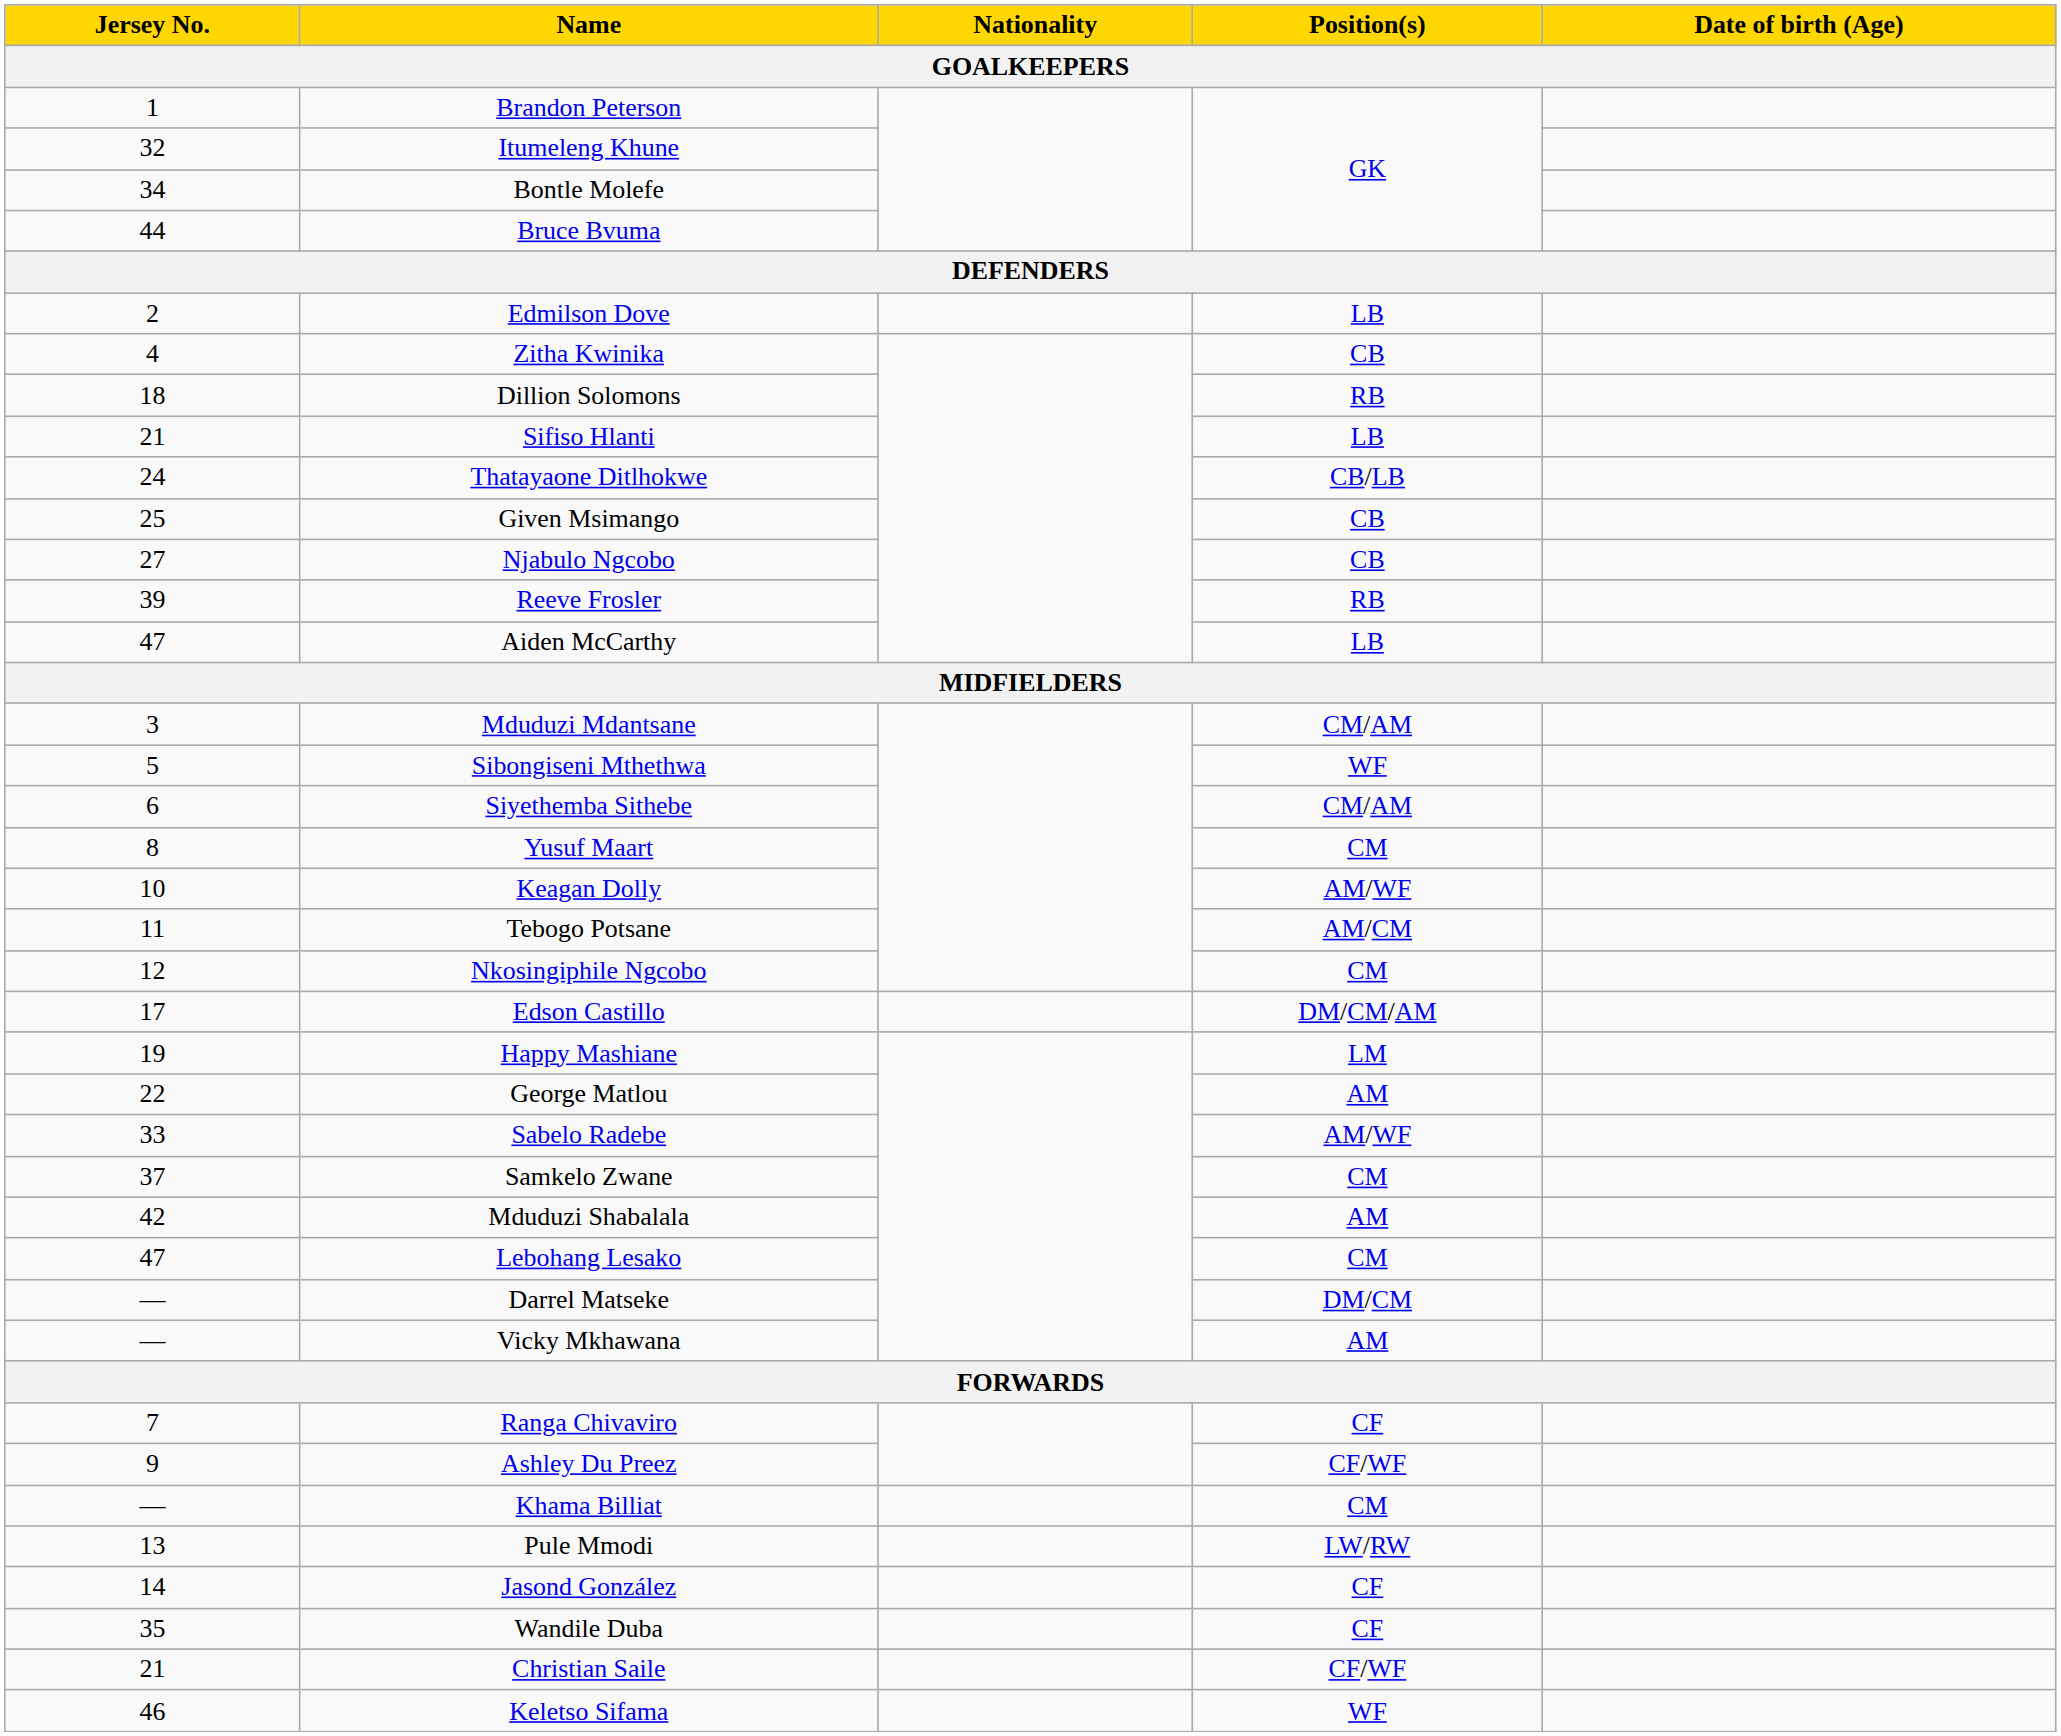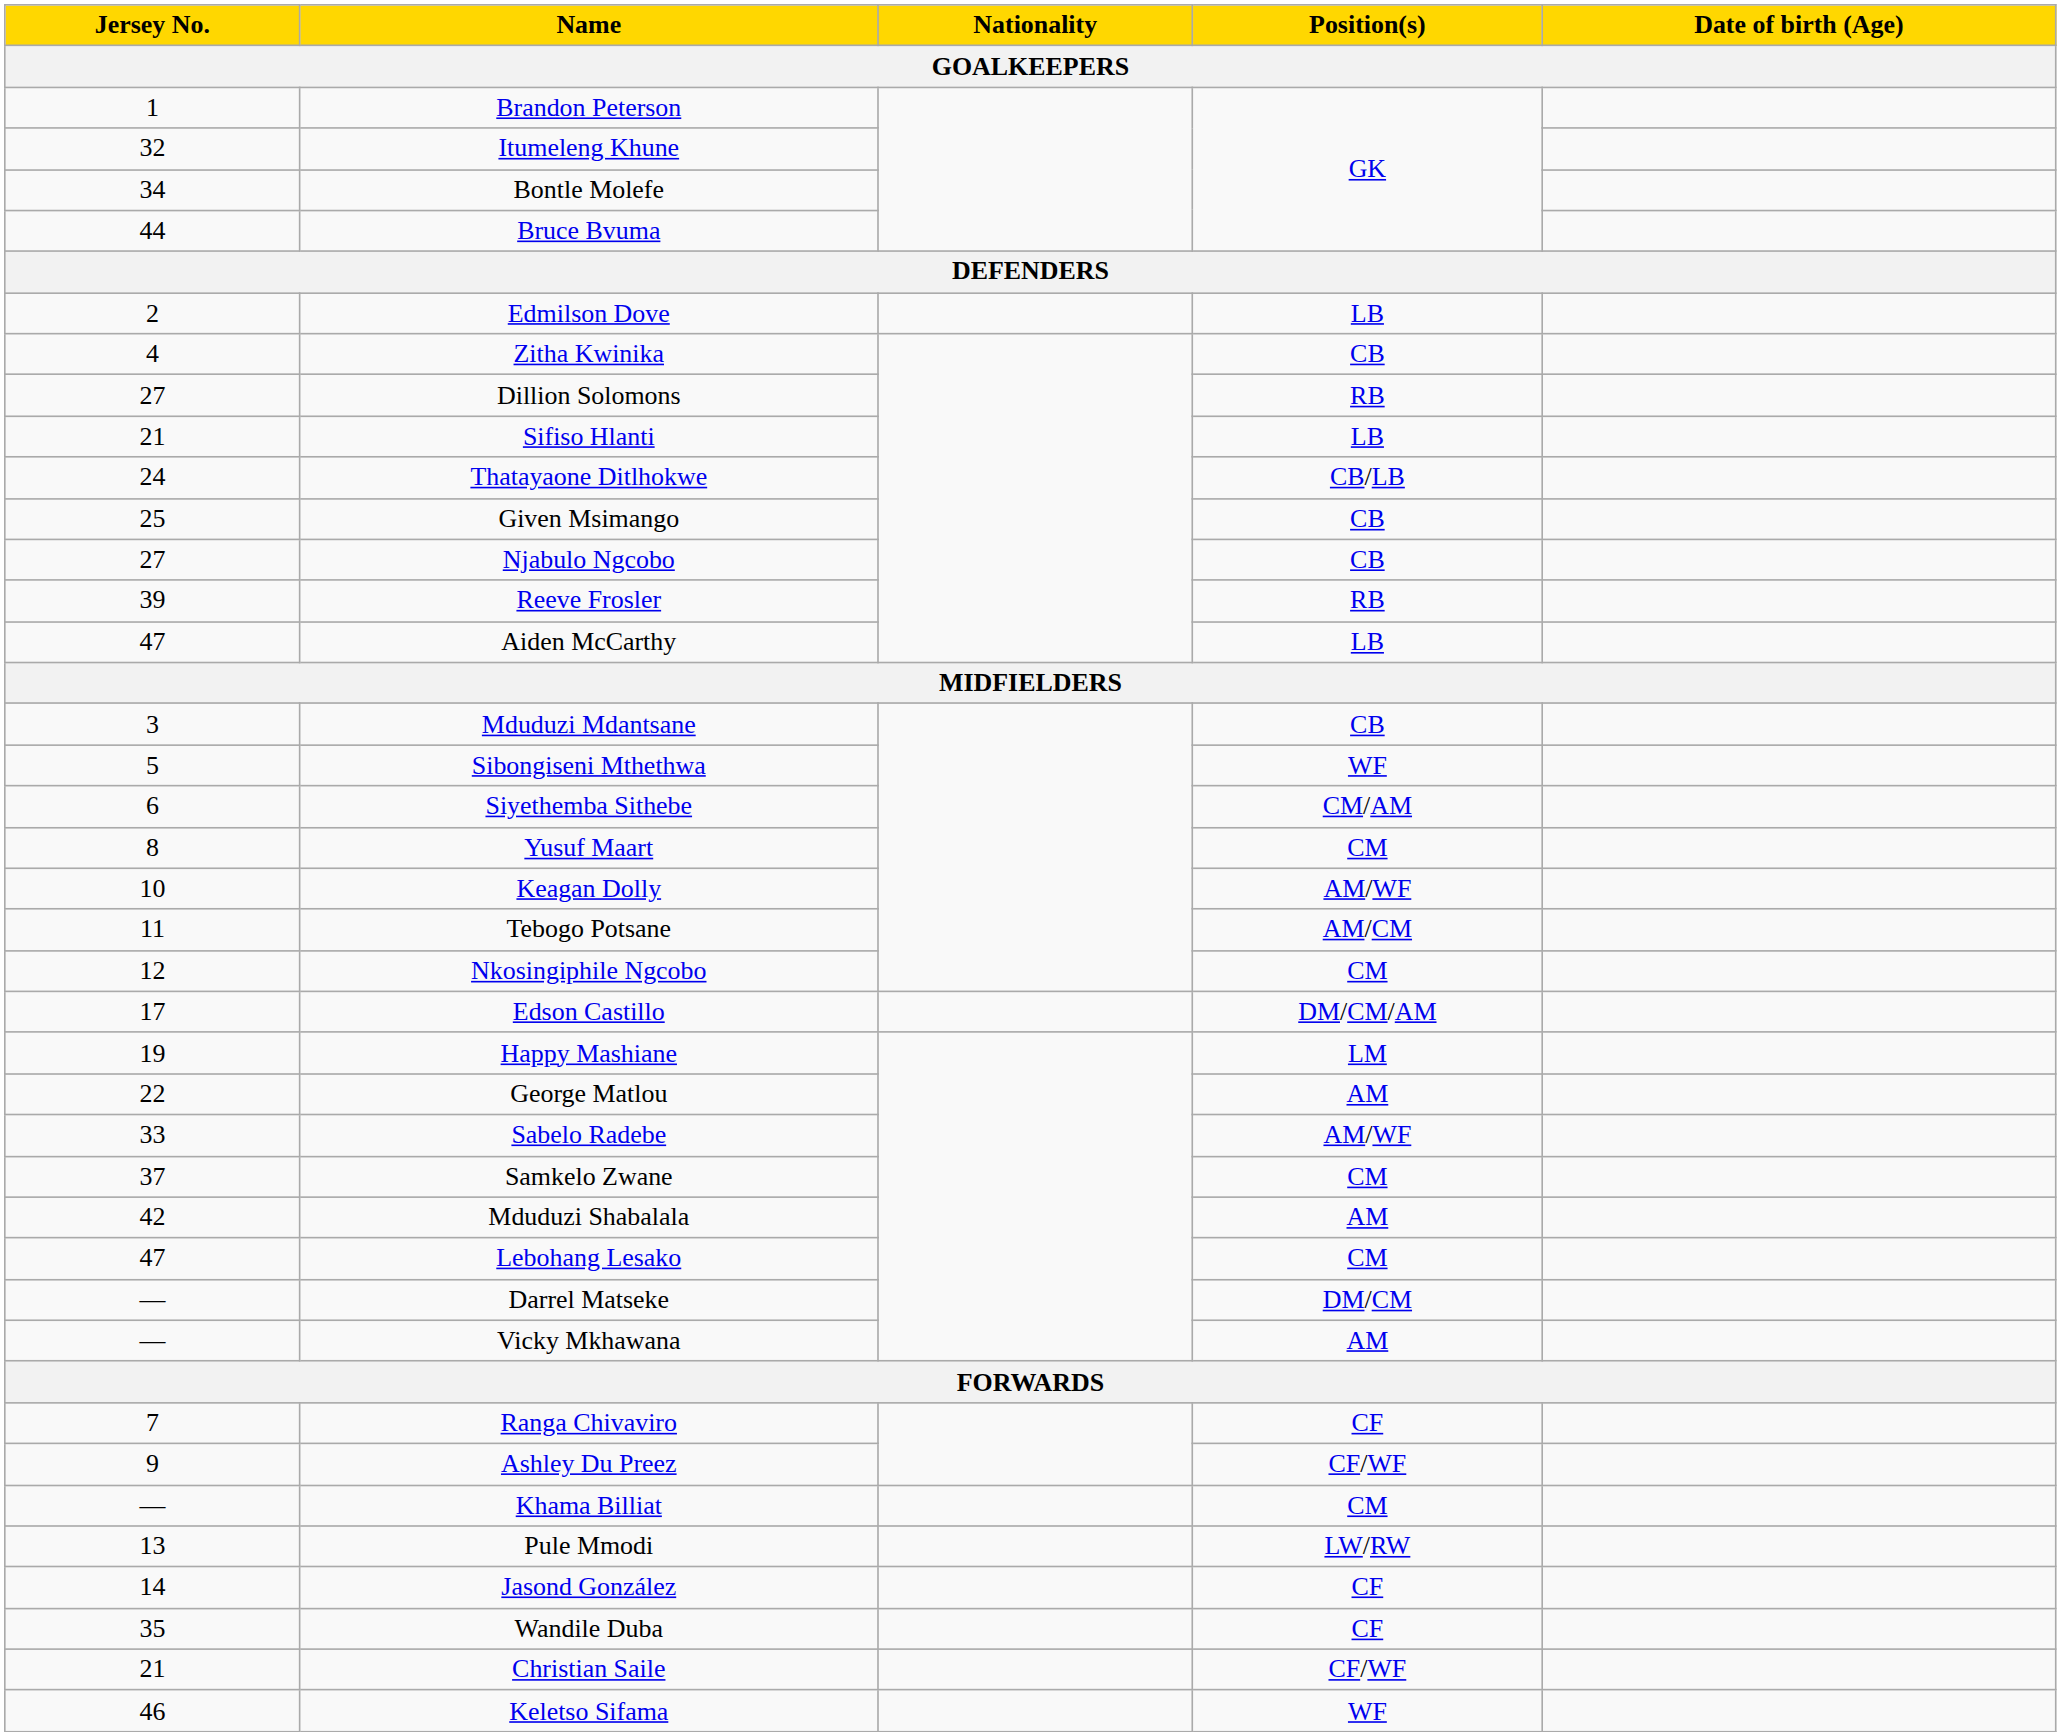 <table class="wikitable" style="text-align:center; width:80%;">
 <tr>
 <th style="background:#FFD700; color:black; text-align:center;">Jersey  No.</th>
 <th style="background:#FFD700; color:black; text-align:center;">Name</th>
 <th style="background:#FFD700; color:black; text-align:center;">Nationality</th>
 <th style="background:#FFD700; color:black; text-align:center;">Position(s)</th>
 <th style="background:#FFD700; color:black; text-align:center;">Date of birth (Age)</th>
 </tr>
 <tr>
 <th colspan="5">GOALKEEPERS</th>
 </tr>
 <tr>
 <td>1</td>
 <td><a href='#'>Brandon Peterson</a></td>
 <td rowspan="4"></td>
 <td rowspan="4"><a href='#'>GK</a></td>
 <td></td>
 </tr>
 <tr>
 <td>32</td>
 <td><a href='#'>Itumeleng Khune</a></td>
 <td></td>
 </tr>
 <tr>
 <td>34</td>
 <td>Bontle Molefe</td>
 <td></td>
 </tr>
 <tr>
 <td>44</td>
 <td><a href='#'>Bruce Bvuma</a></td>
 <td></td>
 </tr>
 <tr>
 <th colspan="5">DEFENDERS</th>
 </tr>
 <tr>
 <td>2</td>
 <td><a href='#'>Edmilson Dove</a></td>
 <td></td>
 <td><a href='#'>LB</a></td>
 <td></td>
 </tr>
 <tr>
 <td>4</td>
 <td><a href='#'>Zitha Kwinika</a></td>
 <td rowspan="8"></td>
 <td><a href='#'>CB</a></td>
 <td></td>
 </tr>
 <tr>
-<td>18</td>
+<td>27</td>
 <td>Dillion Solomons</td>
 <td><a href='#'>RB</a></td>
 <td></td>
 </tr>
 <tr>
 <td>21</td>
 <td><a href='#'>Sifiso Hlanti</a></td>
 <td><a href='#'>LB</a></td>
 <td></td>
 </tr>
 <tr>
 <td>24</td>
 <td><a href='#'>Thatayaone Ditlhokwe</a></td>
 <td><a href='#'>CB</a>/<a href='#'>LB</a></td>
 <td></td>
 </tr>
 <tr>
 <td>25</td>
 <td>Given Msimango</td>
 <td><a href='#'>CB</a></td>
 <td></td>
 </tr>
 <tr>
 <td>27</td>
 <td><a href='#'>Njabulo Ngcobo</a></td>
 <td><a href='#'>CB</a></td>
 <td></td>
 </tr>
 <tr>
 <td>39</td>
 <td><a href='#'>Reeve Frosler</a></td>
 <td><a href='#'>RB</a></td>
 <td></td>
 </tr>
 <tr>
 <td>47</td>
 <td>Aiden McCarthy</td>
 <td><a href='#'>LB</a></td>
 <td></td>
 </tr>
 <tr>
 <th colspan="5">MIDFIELDERS</th>
 </tr>
 <tr>
 <td>3</td>
 <td><a href='#'>Mduduzi Mdantsane</a></td>
 <td rowspan="7"></td>
-<td><a href='#'>CM</a>/<a href='#'>AM</a></td>
+<td><a href='#'>CB</a></td>
 <td></td>
 </tr>
 <tr>
 <td>5</td>
 <td><a href='#'>Sibongiseni Mthethwa</a></td>
 <td><a href='#'>WF</a></td>
 <td></td>
 </tr>
 <tr>
 <td>6</td>
 <td><a href='#'>Siyethemba Sithebe</a></td>
 <td><a href='#'>CM</a>/<a href='#'>AM</a></td>
 <td></td>
 </tr>
 <tr>
 <td>8</td>
 <td><a href='#'>Yusuf Maart</a></td>
 <td><a href='#'>CM</a></td>
 <td></td>
 </tr>
 <tr>
 <td>10</td>
 <td><a href='#'>Keagan Dolly</a></td>
 <td><a href='#'>AM</a>/<a href='#'>WF</a></td>
 <td></td>
 </tr>
 <tr>
 <td>11</td>
 <td>Tebogo Potsane</td>
 <td><a href='#'>AM</a>/<a href='#'>CM</a></td>
 <td></td>
 </tr>
 <tr>
 <td>12</td>
 <td><a href='#'>Nkosingiphile Ngcobo</a></td>
 <td><a href='#'>CM</a></td>
 <td></td>
 </tr>
 <tr>
 <td>17</td>
 <td><a href='#'>Edson Castillo</a></td>
 <td></td>
 <td><a href='#'>DM</a>/<a href='#'>CM</a>/<a href='#'>AM</a></td>
 <td></td>
 </tr>
 <tr>
 <td>19</td>
 <td><a href='#'>Happy Mashiane</a></td>
 <td rowspan="8"></td>
 <td><a href='#'>LM</a></td>
 <td></td>
 </tr>
 <tr>
 <td>22</td>
 <td>George Matlou</td>
 <td><a href='#'>AM</a></td>
 <td></td>
 </tr>
 <tr>
 <td>33</td>
 <td><a href='#'>Sabelo Radebe</a></td>
 <td><a href='#'>AM</a>/<a href='#'>WF</a></td>
 <td></td>
 </tr>
 <tr>
 <td>37</td>
 <td>Samkelo Zwane</td>
 <td><a href='#'>CM</a></td>
 <td></td>
 </tr>
 <tr>
 <td>42</td>
 <td>Mduduzi Shabalala</td>
 <td><a href='#'>AM</a></td>
 <td></td>
 </tr>
 <tr>
 <td>47</td>
 <td><a href='#'>Lebohang Lesako</a></td>
 <td><a href='#'>CM</a></td>
 <td></td>
 </tr>
 <tr>
 <td>—</td>
 <td>Darrel Matseke</td>
 <td><a href='#'>DM</a>/<a href='#'>CM</a></td>
 <td></td>
 </tr>
 <tr>
 <td>—</td>
 <td>Vicky Mkhawana</td>
 <td><a href='#'>AM</a></td>
 <td></td>
 </tr>
 <tr>
 <th colspan="5">FORWARDS</th>
 </tr>
 <tr>
 <td>7</td>
 <td><a href='#'>Ranga Chivaviro</a></td>
 <td rowspan="2"></td>
 <td><a href='#'>CF</a></td>
 <td></td>
 </tr>
 <tr>
 <td>9</td>
 <td><a href='#'>Ashley Du Preez</a></td>
 <td><a href='#'>CF</a>/<a href='#'>WF</a></td>
 <td></td>
 </tr>
 <tr>
 <td>—</td>
 <td><a href='#'>Khama Billiat</a></td>
 <td></td>
 <td><a href='#'>CM</a></td>
 <td></td>
 </tr>
 <tr>
 <td>13</td>
 <td>Pule Mmodi</td>
 <td></td>
 <td><a href='#'>LW</a>/<a href='#'>RW</a></td>
 <td></td>
 </tr>
 <tr>
 <td>14</td>
 <td><a href='#'>Jasond González</a></td>
 <td></td>
 <td><a href='#'>CF</a></td>
 <td></td>
 </tr>
 <tr>
 <td>35</td>
 <td>Wandile Duba</td>
 <td></td>
 <td><a href='#'>CF</a></td>
 <td></td>
 </tr>
 <tr>
 <td>21</td>
 <td><a href='#'>Christian Saile</a></td>
 <td></td>
 <td><a href='#'>CF</a>/<a href='#'>WF</a></td>
 <td></td>
 </tr>
 <tr>
 <td>46</td>
 <td><a href='#'>Keletso Sifama</a></td>
 <td></td>
 <td><a href='#'>WF</a></td>
 <td></td>
 </tr>
 </table>
